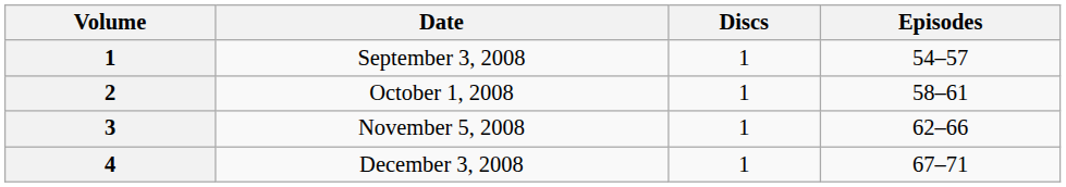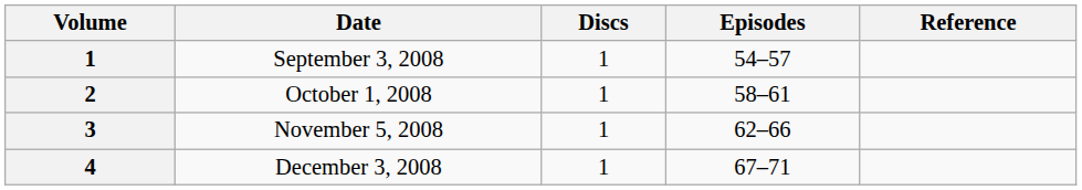 <table class="wikitable" style="text-align: center; width: 60%;">
 <tr>
 <th scope="col" 175px;>Volume</th>
 <th scope="col" 125px;>Date</th>
 <th scope="col">Discs</th>
 <th scope="col">Episodes</th>
+<th scope="col">Reference</th>
 </tr>
 <tr>
 <th scope="row">1</th>
 <td>September 3, 2008</td>
 <td>1</td>
 <td>54–57</td>
+<td></td>
 </tr>
 <tr>
 <th scope="row">2</th>
 <td>October 1, 2008</td>
 <td>1</td>
 <td>58–61</td>
+<td></td>
 </tr>
 <tr>
 <th scope="row">3</th>
 <td>November 5, 2008</td>
 <td>1</td>
 <td>62–66</td>
+<td></td>
 </tr>
 <tr>
 <th scope="row">4</th>
 <td>December 3, 2008</td>
 <td>1</td>
 <td>67–71</td>
+<td></td>
 </tr>
 </table>
